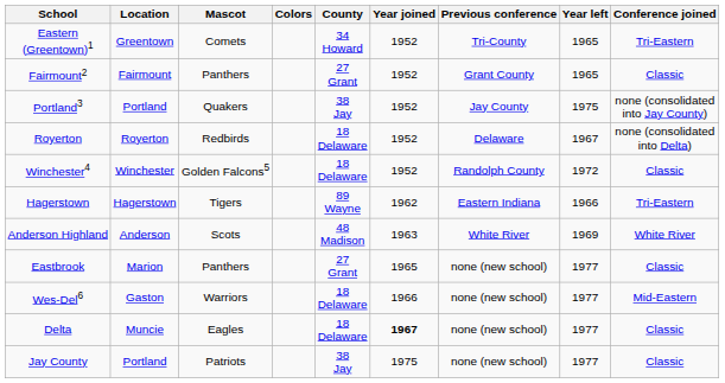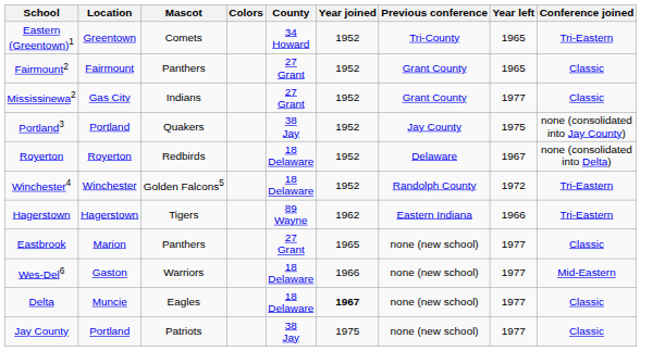 <table class="wikitable" style="text-align:center;">
 <tr>
 <th>School</th>
 <th>Location</th>
 <th>Mascot</th>
 <th>Colors</th>
 <th>County</th>
 <th>Year joined</th>
 <th>Previous conference</th>
 <th>Year left</th>
 <th>Conference joined</th>
 </tr>
 <tr>
 <td><a href='#'>Eastern <br> (Greentown)</a><sup>1</sup></td>
 <td><a href='#'>Greentown</a></td>
 <td>Comets</td>
 <td> </td>
 <td><a href='#'>34 <br> Howard</a></td>
 <td>1952</td>
 <td><a href='#'>Tri-County</a></td>
 <td>1965</td>
 <td><a href='#'>Tri-Eastern</a></td>
 </tr>
 <tr>
 <td><a href='#'>Fairmount</a><sup>2</sup></td>
 <td><a href='#'>Fairmount</a></td>
 <td>Panthers</td>
 <td>  </td>
 <td><a href='#'>27 <br> Grant</a></td>
 <td>1952</td>
 <td><a href='#'>Grant County</a></td>
 <td>1965</td>
 <td><a href='#'>Classic</a></td>
 </tr>
 <tr>
+<td><a href='#'>Mississinewa</a><sup>2</sup></td>
+<td><a href='#'>Gas City</a></td>
+<td>Indians</td>
+<td> </td>
+<td><a href='#'>27 <br> Grant</a></td>
+<td>1952</td>
+<td><a href='#'>Grant County</a></td>
+<td>1977</td>
+<td><a href='#'>Classic</a></td>
+</tr>
+<tr>
 <td><a href='#'>Portland</a><sup>3</sup></td>
 <td><a href='#'>Portland</a></td>
 <td>Quakers</td>
 <td>  </td>
 <td><a href='#'>38 <br> Jay</a></td>
 <td>1952</td>
 <td><a href='#'>Jay County</a></td>
 <td>1975</td>
 <td>none (consolidated <br> into <a href='#'>Jay County</a>)</td>
 </tr>
 <tr>
 <td><a href='#'>Royerton</a></td>
 <td><a href='#'>Royerton</a></td>
 <td>Redbirds</td>
 <td>  </td>
 <td><a href='#'>18 <br> Delaware</a></td>
 <td>1952</td>
 <td><a href='#'>Delaware</a></td>
 <td>1967</td>
 <td>none (consolidated <br> into <a href='#'>Delta</a>)</td>
 </tr>
 <tr>
 <td><a href='#'>Winchester</a><sup>4</sup></td>
 <td><a href='#'>Winchester</a></td>
 <td>Golden Falcons<sup>5</sup></td>
 <td>  </td>
 <td><a href='#'>18 <br> Delaware</a></td>
 <td>1952</td>
 <td><a href='#'>Randolph County</a></td>
 <td>1972</td>
-<td><a href='#'>Classic</a></td>
+<td><a href='#'>Tri-Eastern</a></td>
 </tr>
 <tr>
 <td><a href='#'>Hagerstown</a></td>
 <td><a href='#'>Hagerstown</a></td>
 <td>Tigers</td>
 <td>  </td>
 <td><a href='#'>89 <br> Wayne</a></td>
 <td>1962</td>
 <td><a href='#'>Eastern Indiana</a></td>
 <td>1966</td>
 <td><a href='#'>Tri-Eastern</a></td>
-</tr>
-<tr>
-<td><a href='#'>Anderson Highland</a></td>
-<td><a href='#'>Anderson</a></td>
-<td>Scots</td>
-<td> </td>
-<td><a href='#'>48 <br> Madison</a></td>
-<td>1963</td>
-<td><a href='#'>White River</a></td>
-<td>1969</td>
-<td><a href='#'>White River</a></td>
 </tr>
 <tr>
 <td><a href='#'>Eastbrook</a></td>
 <td><a href='#'>Marion</a></td>
 <td>Panthers</td>
 <td>  </td>
 <td><a href='#'>27 <br> Grant</a></td>
 <td>1965</td>
 <td>none (new school)</td>
 <td>1977</td>
 <td><a href='#'>Classic</a></td>
 </tr>
 <tr>
 <td><a href='#'>Wes-Del</a><sup>6</sup></td>
 <td><a href='#'>Gaston</a></td>
 <td>Warriors</td>
 <td> </td>
 <td><a href='#'>18 <br> Delaware</a></td>
 <td>1966</td>
 <td>none (new school)</td>
 <td>1977</td>
 <td><a href='#'>Mid-Eastern</a></td>
 </tr>
 <tr>
 <td><a href='#'>Delta</a></td>
 <td><a href='#'>Muncie</a></td>
 <td>Eagles</td>
 <td>  </td>
 <td><a href='#'>18 <br> Delaware</a></td>
 <td><strong>1967</strong></td>
 <td>none (new school)</td>
 <td>1977</td>
 <td><a href='#'>Classic</a></td>
 </tr>
 <tr>
 <td><a href='#'>Jay County</a></td>
 <td><a href='#'>Portland</a></td>
 <td>Patriots</td>
 <td>  </td>
 <td><a href='#'>38 <br> Jay</a></td>
 <td>1975</td>
 <td>none (new school)</td>
 <td>1977</td>
 <td><a href='#'>Classic</a></td>
 </tr>
 </table>
